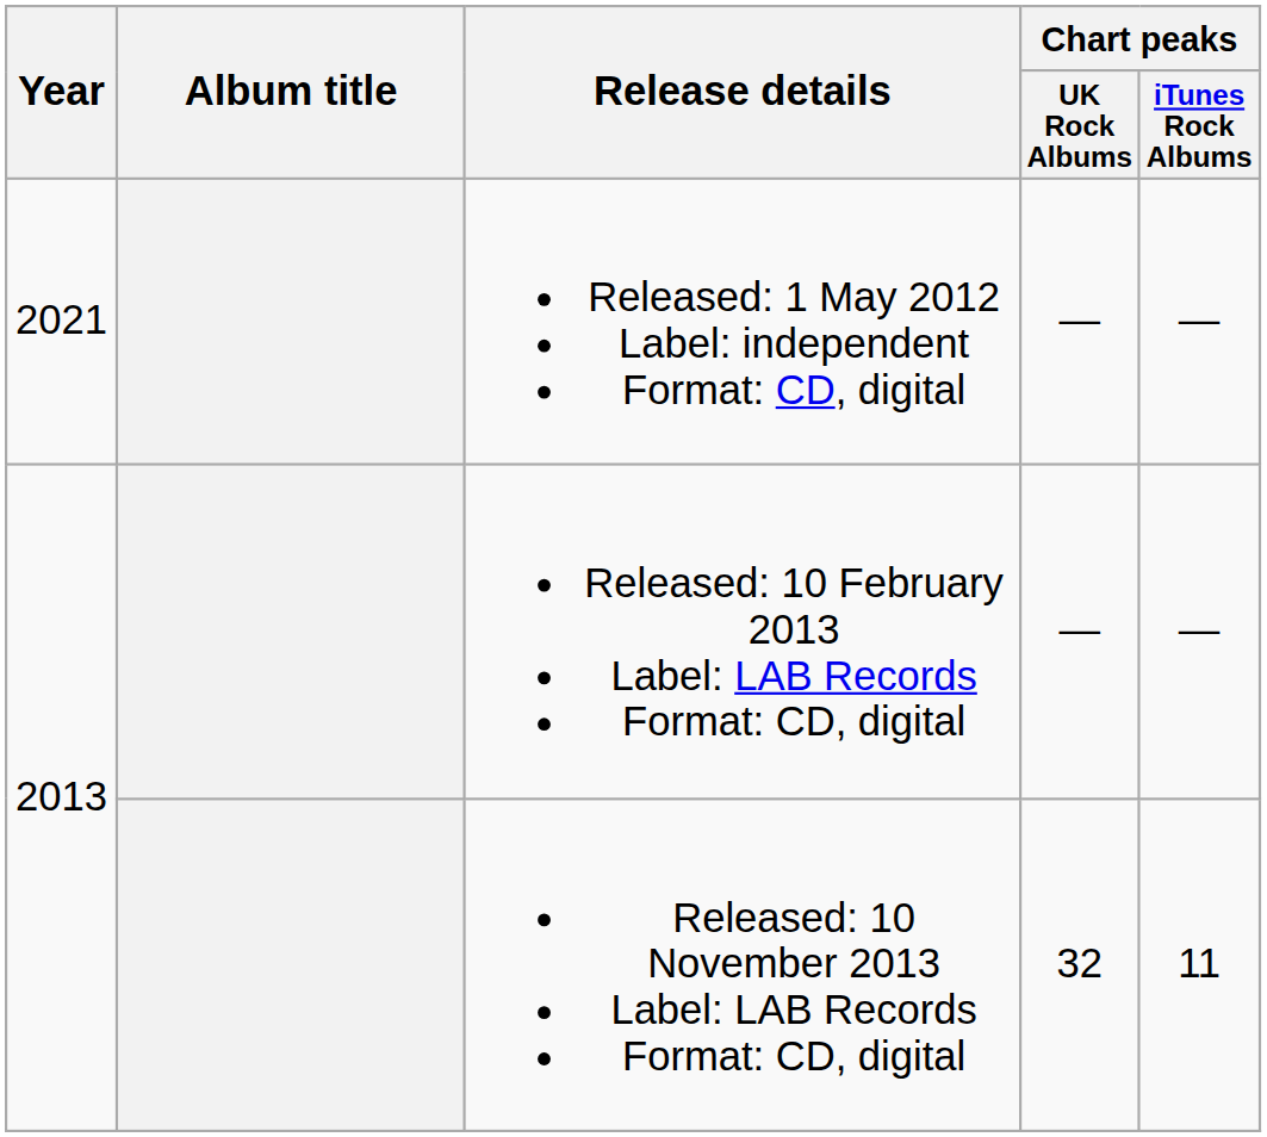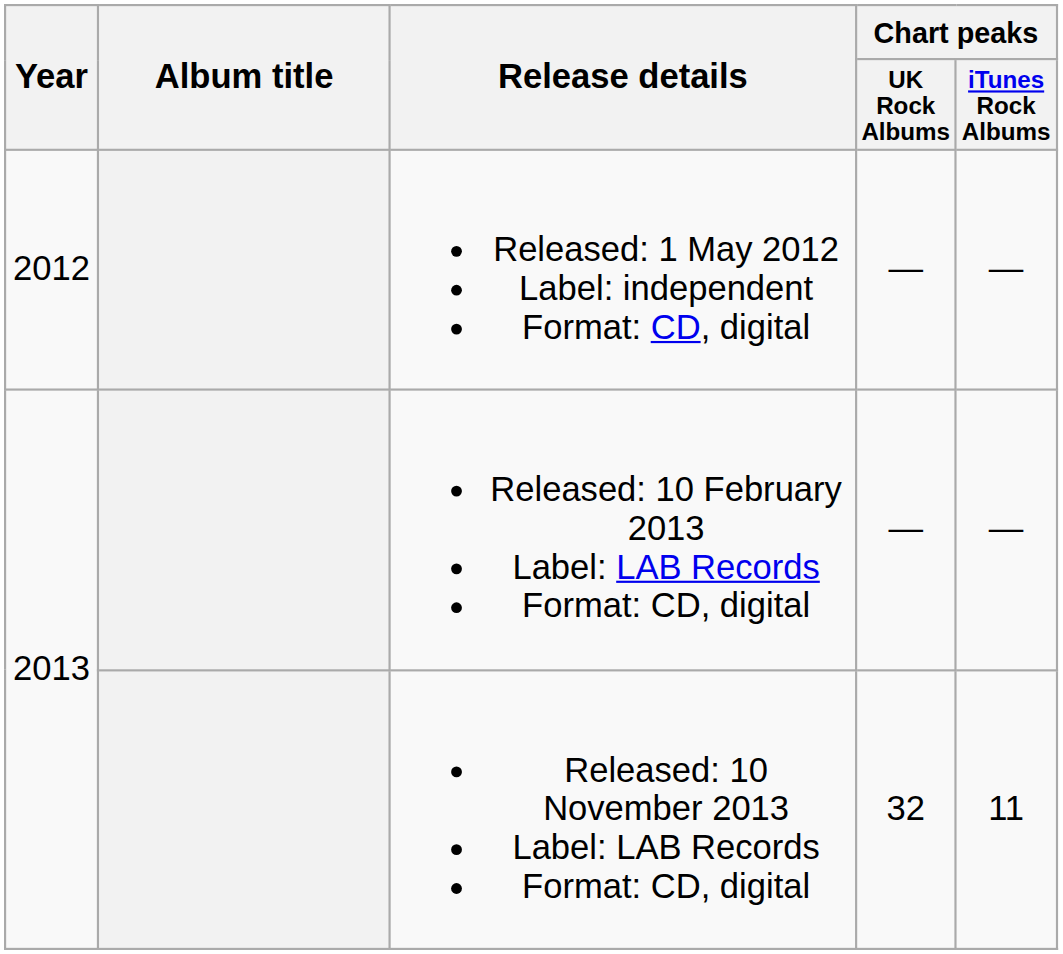 <table class="wikitable plainrowheaders" style="text-align:center;">
 <tr>
 <th scope="col" rowspan="2">Year</th>
 <th scope="col" rowspan="2" style="width:8em;">Album title</th>
 <th scope="col" rowspan="2" style="width:13em;">Release details</th>
 <th scope="col" colspan="2"><small>Chart peaks</small></th>
 </tr>
 <tr>
 <th style="width:2em;font-size:70%;">UK Rock Albums</th>
 <th style="width:2em;font-size:70%;"><a href='#'>iTunes</a> Rock Albums</th>
 </tr>
 <tr>
-<td>2021</td>
+<td>2012</td>
 <th></th>
 <td><br><ul><li>Released: 1 May 2012</li><li>Label: independent</li><li>Format: <a href='#'>CD</a>, digital</li></ul></td>
 <td>—</td>
 <td>—</td>
 </tr>
 <tr>
 <td rowspan="2">2013</td>
 <th></th>
 <td><br><ul><li>Released: 10 February 2013</li><li>Label: <a href='#'>LAB Records</a></li><li>Format: CD, digital</li></ul></td>
 <td>—</td>
 <td>—</td>
 </tr>
 <tr>
 <th></th>
 <td><br><ul><li>Released: 10 November 2013</li><li>Label: LAB Records</li><li>Format: CD, digital</li></ul></td>
 <td>32</td>
 <td>11</td>
 </tr>
 <tr>
 </tr>
 </table>
